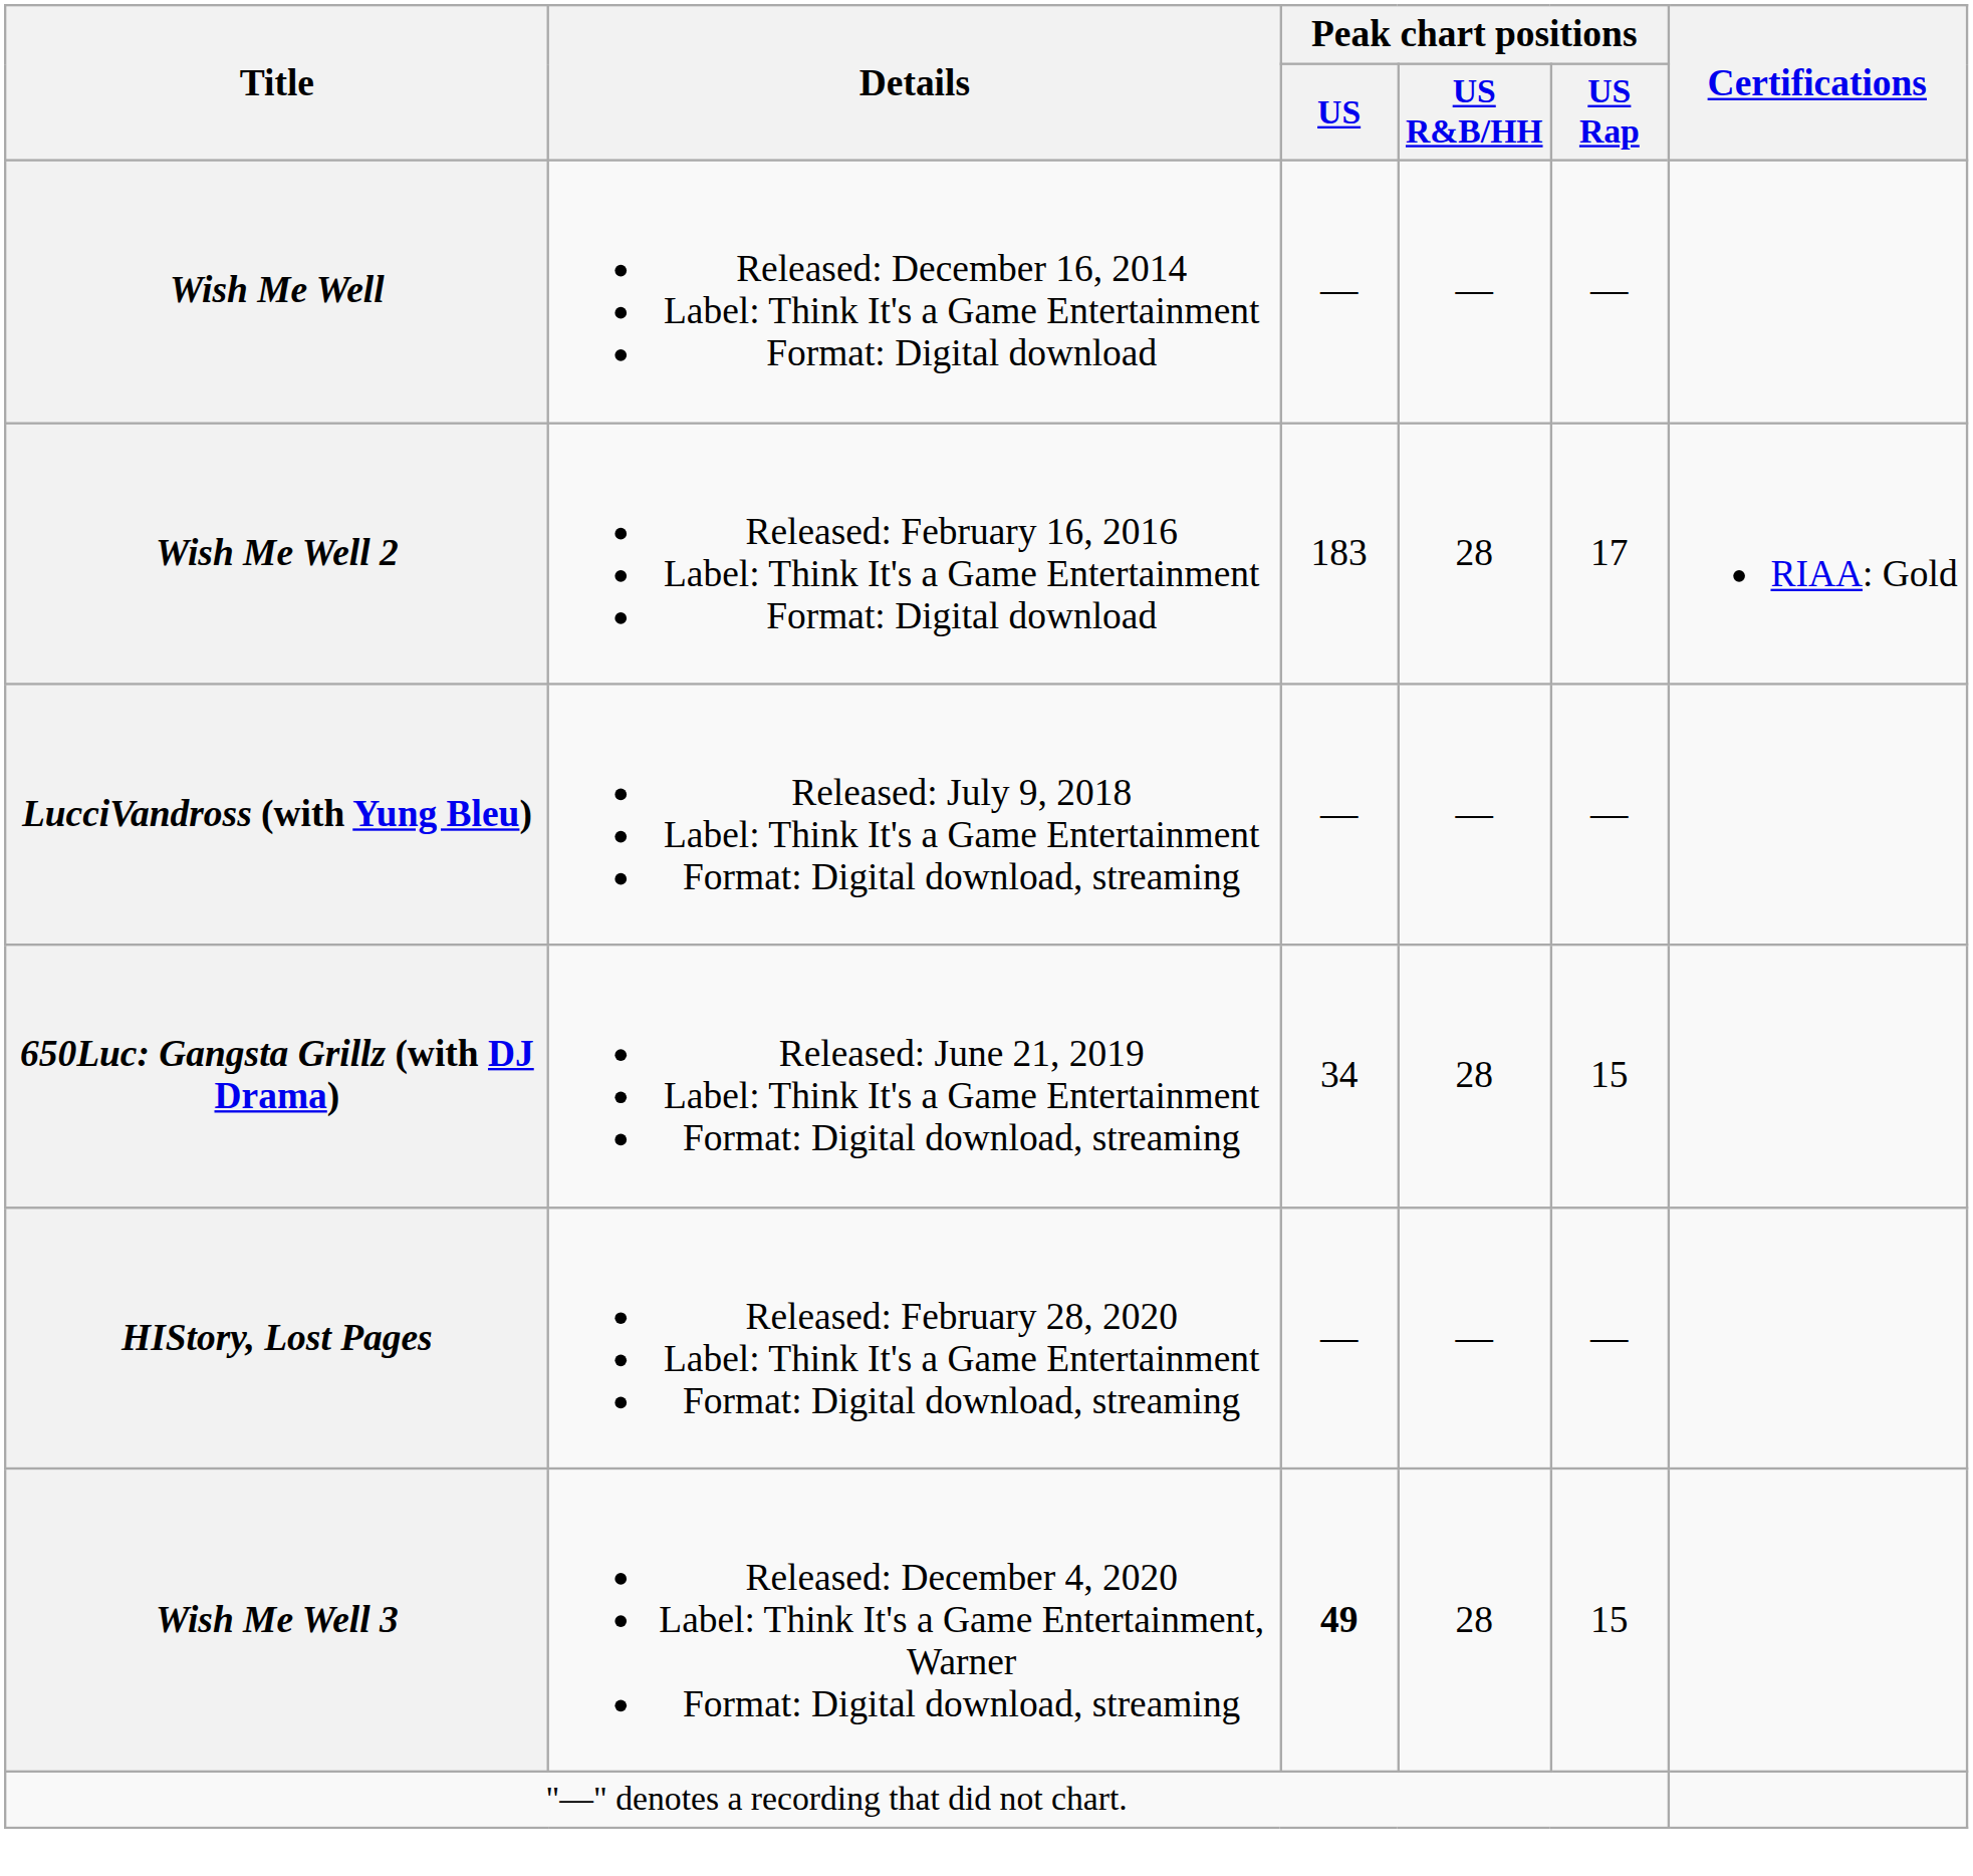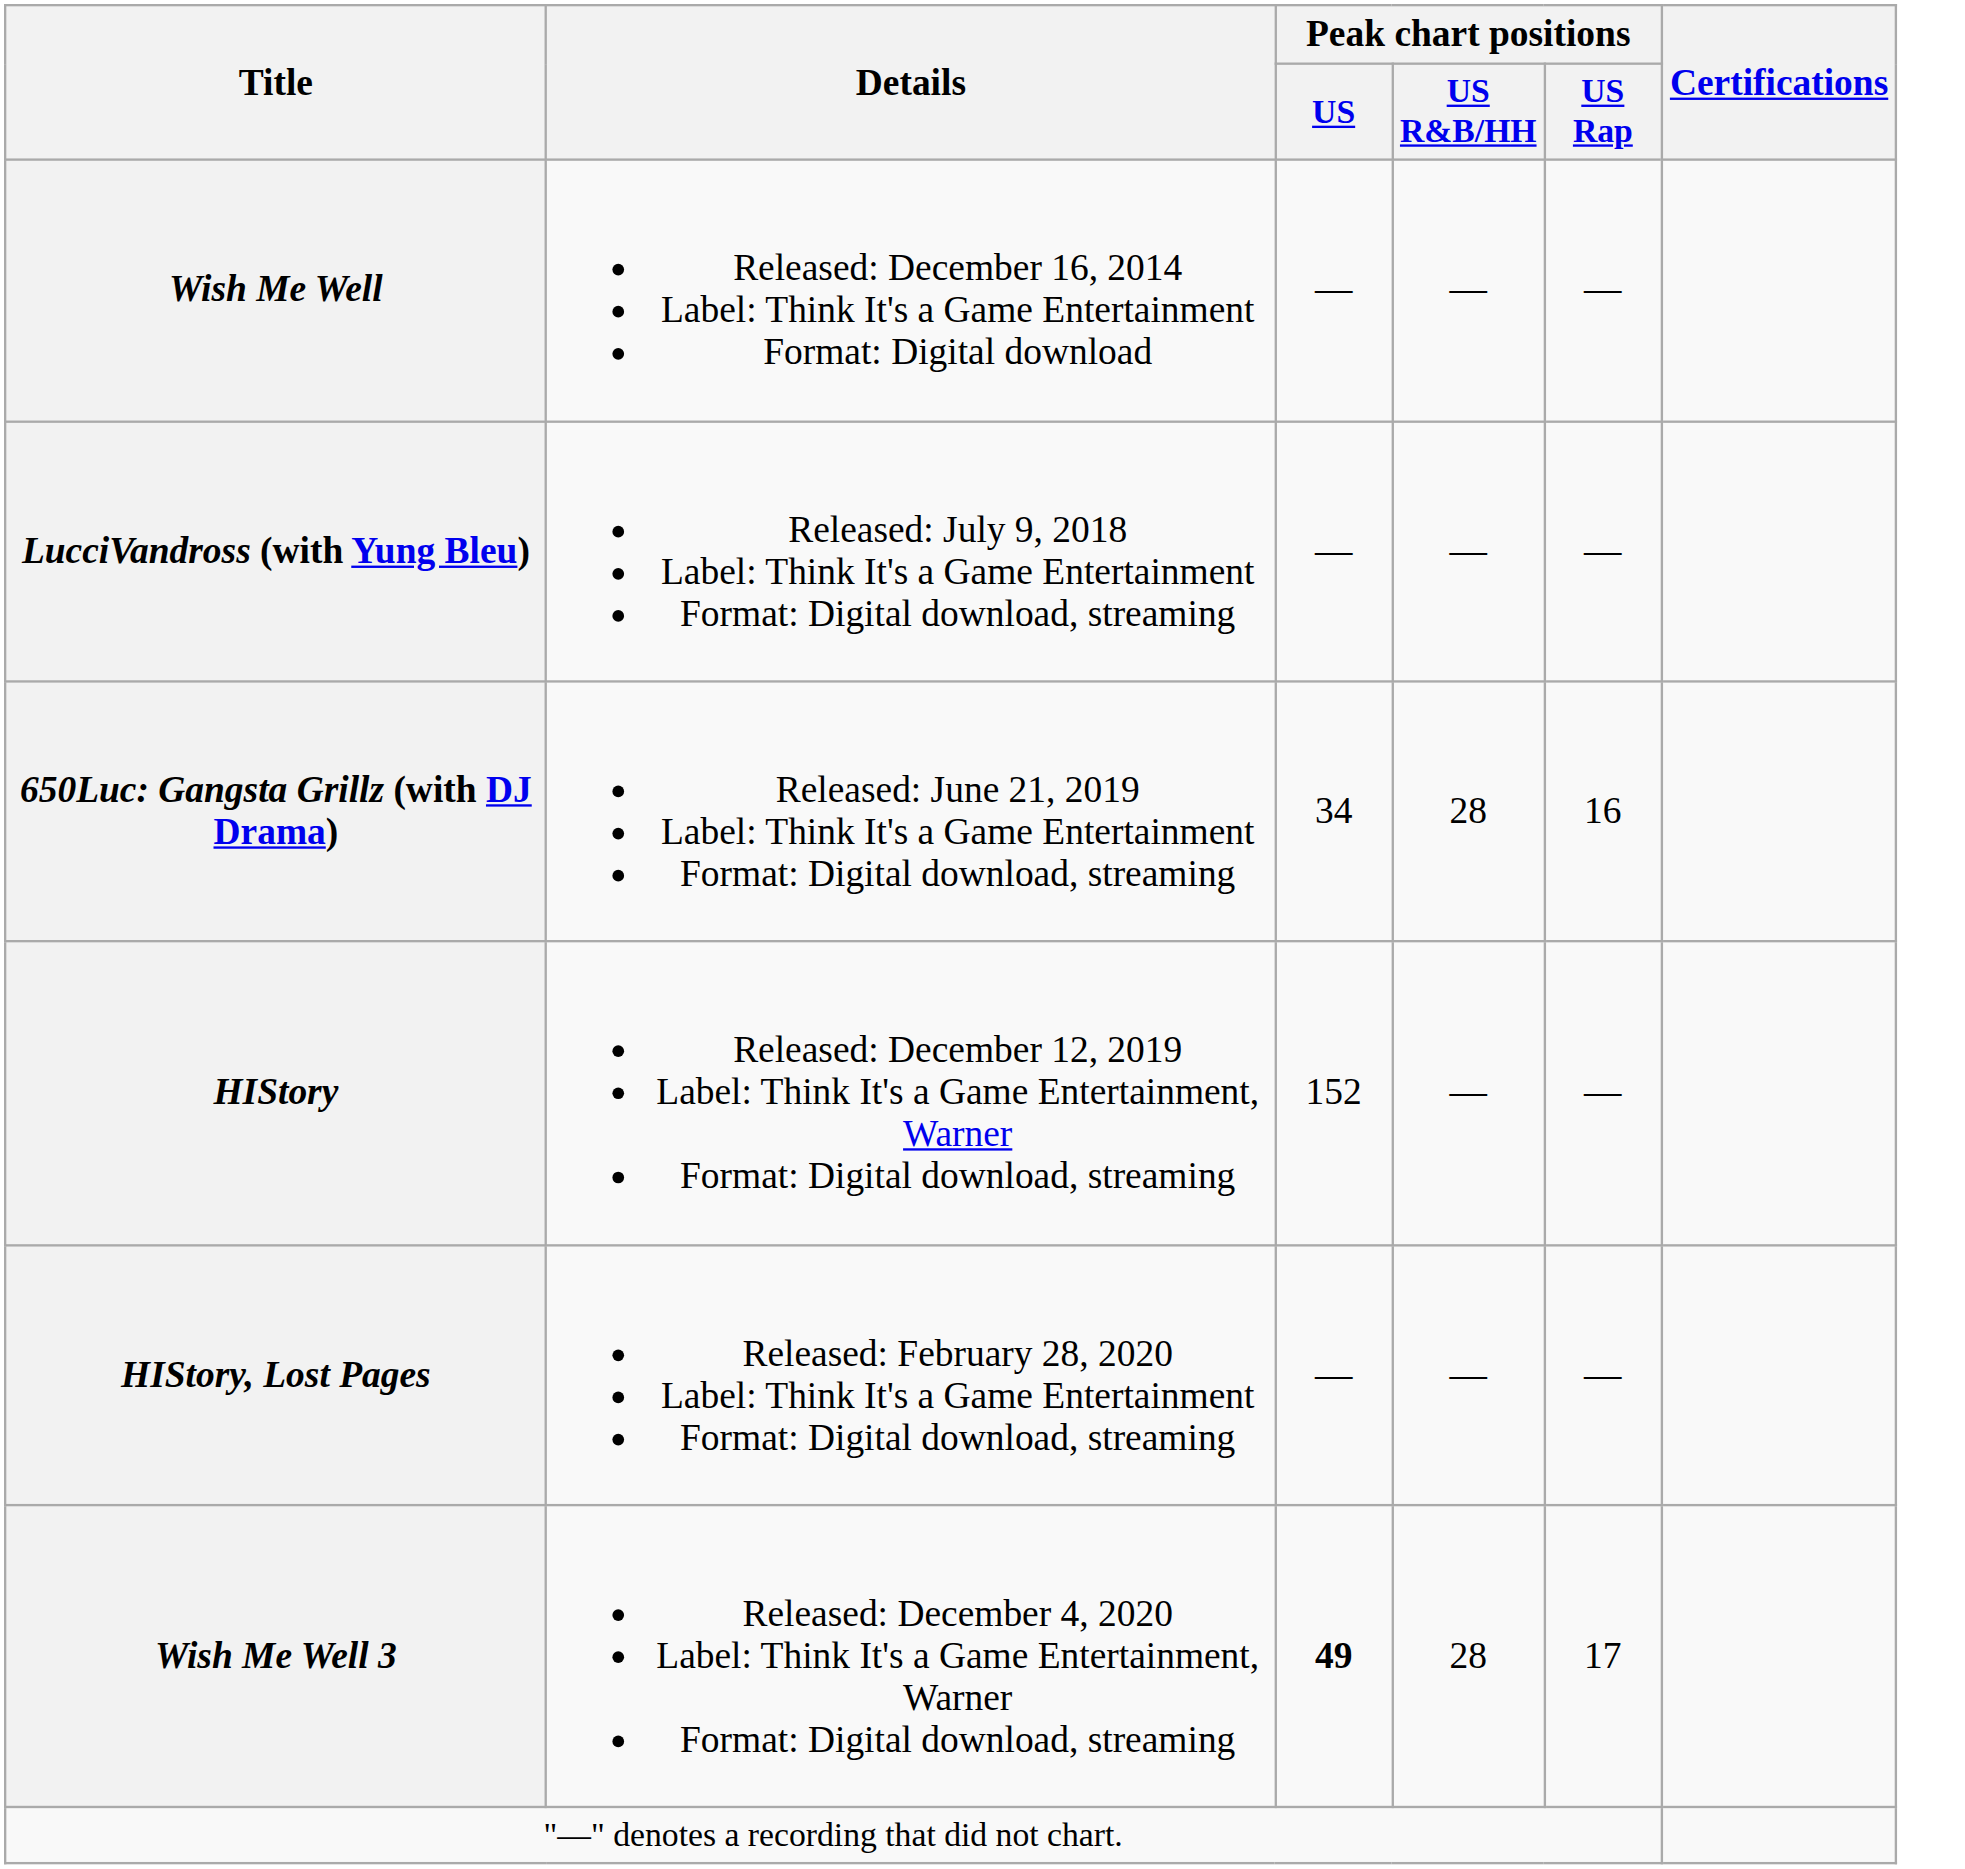 <table class="wikitable plainrowheaders" style="text-align:center;">
 <tr>
 <th scope="col" rowspan=2 style="width:14em;">Title</th>
 <th scope="col" rowspan=2 style="width:19em;">Details</th>
 <th scope="col" colspan=3>Peak chart positions</th>
 <th rowspan="2"><a href='#'>Certifications</a></th>
 </tr>
 <tr>
 <th scope="col" style="width:3em;font-size:90%;"><a href='#'>US</a><br></th>
 <th scope="col" style="width:3em;font-size:90%;"><a href='#'>US R&B/HH</a><br></th>
 <th scope="col" style="width:3em;font-size:90%;"><a href='#'>US<br>Rap</a><br></th>
 </tr>
 <tr>
 <th scope="row"><em>Wish Me Well</em></th>
 <td><br><ul><li>Released: December 16, 2014</li><li>Label: Think It's a Game Entertainment</li><li>Format: Digital download</li></ul></td>
 <td>—</td>
 <td>—</td>
 <td>—</td>
 <td></td>
 </tr>
 <tr>
-<th scope="row"><em>Wish Me Well 2</em></th>
-<td><br><ul><li>Released: February 16, 2016</li><li>Label: Think It's a Game Entertainment</li><li>Format: Digital download</li></ul></td>
-<td>183</td>
-<td>28</td>
-<td>17</td>
-<td><br><ul><li><a href='#'>RIAA</a>: Gold</li></ul></td>
-</tr>
-<tr>
 <th scope="row"><em>LucciVandross</em> (with <a href='#'>Yung Bleu</a>)</th>
 <td><br><ul><li>Released: July 9, 2018</li><li>Label: Think It's a Game Entertainment</li><li>Format: Digital download, streaming</li></ul></td>
 <td>—</td>
 <td>—</td>
 <td>—</td>
 <td></td>
 </tr>
 <tr>
 <th scope="row"><em>650Luc: Gangsta Grillz</em> (with <a href='#'>DJ Drama</a>)</th>
 <td><br><ul><li>Released: June 21, 2019</li><li>Label: Think It's a Game Entertainment</li><li>Format: Digital download, streaming</li></ul></td>
 <td>34</td>
 <td>28</td>
-<td>15</td>
+<td>16</td>
+<td></td>
+</tr>
+<tr>
+<th scope="row"><em>HIStory</em></th>
+<td><br><ul><li>Released: December 12, 2019</li><li>Label: Think It's a Game Entertainment, <a href='#'>Warner</a></li><li>Format: Digital download, streaming</li></ul></td>
+<td>152</td>
+<td>—</td>
+<td>—</td>
 <td></td>
 </tr>
 <tr>
 <th scope="row"><em>HIStory, Lost Pages</em></th>
 <td><br><ul><li>Released: February 28, 2020</li><li>Label: Think It's a Game Entertainment</li><li>Format: Digital download, streaming</li></ul></td>
 <td>—</td>
 <td>—</td>
 <td>—</td>
 <td></td>
 </tr>
 <tr>
 <th scope="row"><em>Wish Me Well 3</em></th>
 <td><br><ul><li>Released: December 4, 2020</li><li>Label: Think It's a Game Entertainment, Warner</li><li>Format: Digital download, streaming</li></ul></td>
 <td><strong>49</strong></td>
 <td>28</td>
-<td>15</td>
+<td>17</td>
 <td></td>
 </tr>
 <tr>
 <td colspan="5" style="font-size:90%">"—" denotes a recording that did not chart.</td>
 <td></td>
 </tr>
 </table>
